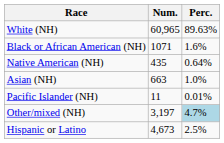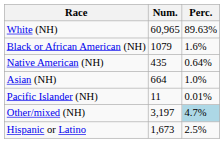 <table class="wikitable">
 <tr>
 <th>Race</th>
 <th>Num.</th>
 <th>Perc.</th>
 </tr>
 <tr>
 <td><a href='#'>White</a> (NH)</td>
 <td>60,965</td>
 <td>89.63%</td>
 </tr>
 <tr>
 <td><a href='#'>Black or African American</a> (NH)</td>
-<td>1071</td>
+<td>1079</td>
 <td>1.6%</td>
 </tr>
 <tr>
 <td><a href='#'>Native American</a> (NH)</td>
 <td>435</td>
 <td>0.64%</td>
 </tr>
 <tr>
 <td><a href='#'>Asian</a> (NH)</td>
-<td>663</td>
+<td>664</td>
 <td>1.0%</td>
 </tr>
 <tr>
 <td><a href='#'>Pacific Islander</a> (NH)</td>
 <td>11</td>
 <td>0.01%</td>
 </tr>
 <tr>
 <td><a href='#'>Other/mixed</a> (NH)</td>
 <td>3,197</td>
 <td style="background: lightblue;">4.7%</td>
 </tr>
 <tr>
 <td><a href='#'>Hispanic</a> or <a href='#'>Latino</a></td>
-<td>4,673</td>
+<td>1,673</td>
 <td>2.5%</td>
 </tr>
 </table>
